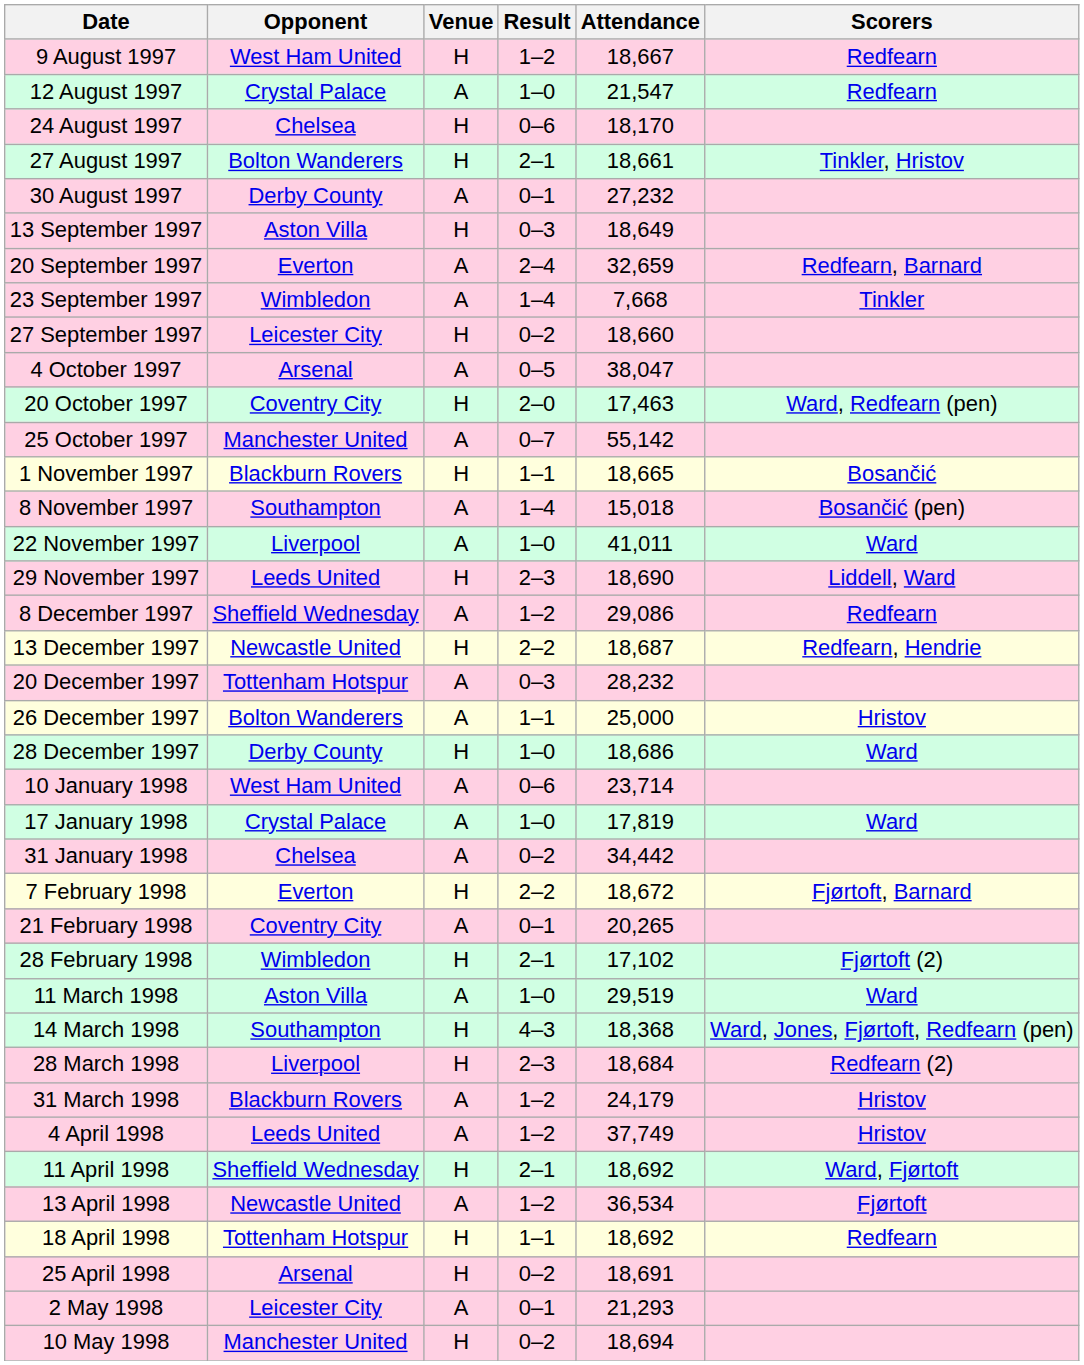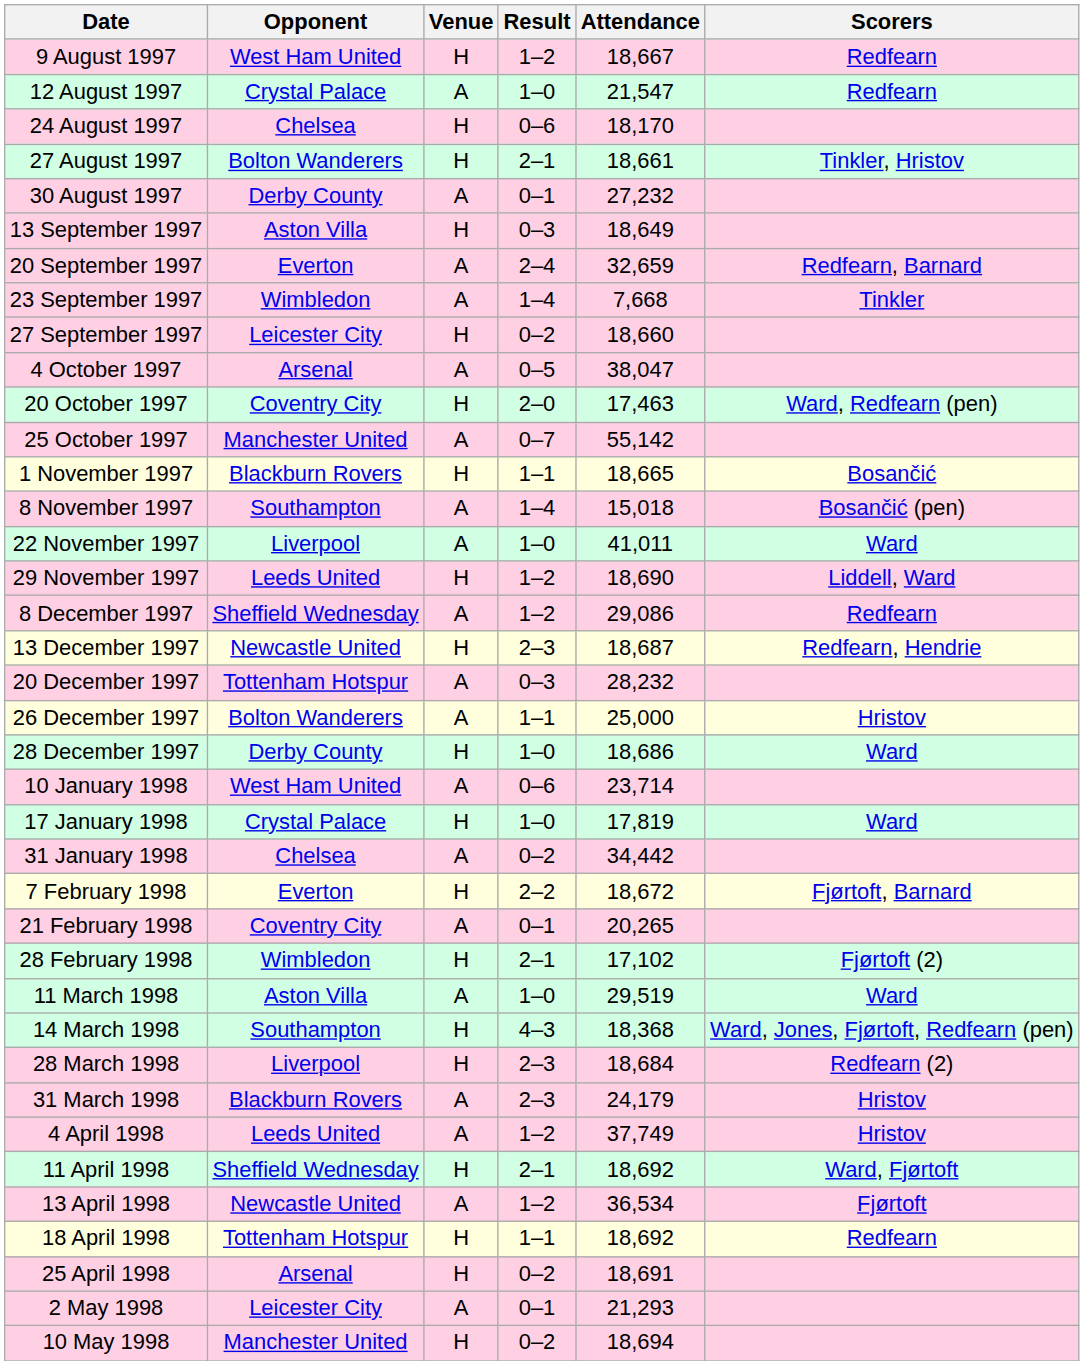 <table class="wikitable sortable" style="font-size:100%; text-align:center">
 <tr>
 <th>Date</th>
 <th>Opponent</th>
 <th>Venue</th>
 <th>Result</th>
 <th>Attendance</th>
 <th>Scorers</th>
 </tr>
 <tr style="background-color: #ffd0e3;">
 <td>9 August 1997</td>
 <td><a href='#'>West Ham United</a></td>
 <td>H</td>
 <td>1–2</td>
 <td>18,667</td>
 <td><a href='#'>Redfearn</a></td>
 </tr>
 <tr style="background-color: #d0ffe3;">
 <td>12 August 1997</td>
 <td><a href='#'>Crystal Palace</a></td>
 <td>A</td>
 <td>1–0</td>
 <td>21,547</td>
 <td><a href='#'>Redfearn</a></td>
 </tr>
 <tr style="background-color: #ffd0e3;">
 <td>24 August 1997</td>
 <td><a href='#'>Chelsea</a></td>
 <td>H</td>
 <td>0–6</td>
 <td>18,170</td>
 <td></td>
 </tr>
 <tr style="background-color: #d0ffe3;">
 <td>27 August 1997</td>
 <td><a href='#'>Bolton Wanderers</a></td>
 <td>H</td>
 <td>2–1</td>
 <td>18,661</td>
 <td><a href='#'>Tinkler</a>, <a href='#'>Hristov</a></td>
 </tr>
 <tr style="background-color: #ffd0e3;">
 <td>30 August 1997</td>
 <td><a href='#'>Derby County</a></td>
 <td>A</td>
 <td>0–1</td>
 <td>27,232</td>
 <td></td>
 </tr>
 <tr style="background-color: #ffd0e3;">
 <td>13 September 1997</td>
 <td><a href='#'>Aston Villa</a></td>
 <td>H</td>
 <td>0–3</td>
 <td>18,649</td>
 <td></td>
 </tr>
 <tr style="background-color: #ffd0e3;">
 <td>20 September 1997</td>
 <td><a href='#'>Everton</a></td>
 <td>A</td>
 <td>2–4</td>
 <td>32,659</td>
 <td><a href='#'>Redfearn</a>, <a href='#'>Barnard</a></td>
 </tr>
 <tr style="background-color: #ffd0e3;">
 <td>23 September 1997</td>
 <td><a href='#'>Wimbledon</a></td>
 <td>A</td>
 <td>1–4</td>
 <td>7,668</td>
 <td><a href='#'>Tinkler</a></td>
 </tr>
 <tr style="background-color: #ffd0e3;">
 <td>27 September 1997</td>
 <td><a href='#'>Leicester City</a></td>
 <td>H</td>
 <td>0–2</td>
 <td>18,660</td>
 <td></td>
 </tr>
 <tr style="background-color: #ffd0e3;">
 <td>4 October 1997</td>
 <td><a href='#'>Arsenal</a></td>
 <td>A</td>
 <td>0–5</td>
 <td>38,047</td>
 <td></td>
 </tr>
 <tr style="background-color: #d0ffe3;">
 <td>20 October 1997</td>
 <td><a href='#'>Coventry City</a></td>
 <td>H</td>
 <td>2–0</td>
 <td>17,463</td>
 <td><a href='#'>Ward</a>, <a href='#'>Redfearn</a> (pen)</td>
 </tr>
 <tr style="background-color: #ffd0e3;">
 <td>25 October 1997</td>
 <td><a href='#'>Manchester United</a></td>
 <td>A</td>
 <td>0–7</td>
 <td>55,142</td>
 <td></td>
 </tr>
 <tr style="background-color: #ffffdd;">
 <td>1 November 1997</td>
 <td><a href='#'>Blackburn Rovers</a></td>
 <td>H</td>
 <td>1–1</td>
 <td>18,665</td>
 <td><a href='#'>Bosančić</a></td>
 </tr>
 <tr style="background-color: #ffd0e3;">
 <td>8 November 1997</td>
 <td><a href='#'>Southampton</a></td>
 <td>A</td>
 <td>1–4</td>
 <td>15,018</td>
 <td><a href='#'>Bosančić</a> (pen)</td>
 </tr>
 <tr style="background-color: #d0ffe3;">
 <td>22 November 1997</td>
 <td><a href='#'>Liverpool</a></td>
 <td>A</td>
 <td>1–0</td>
 <td>41,011</td>
 <td><a href='#'>Ward</a></td>
 </tr>
 <tr style="background-color: #ffd0e3;">
 <td>29 November 1997</td>
 <td><a href='#'>Leeds United</a></td>
 <td>H</td>
-<td>2–3</td>
+<td>1–2</td>
 <td>18,690</td>
 <td><a href='#'>Liddell</a>, <a href='#'>Ward</a></td>
 </tr>
 <tr style="background-color: #ffd0e3;">
 <td>8 December 1997</td>
 <td><a href='#'>Sheffield Wednesday</a></td>
 <td>A</td>
 <td>1–2</td>
 <td>29,086</td>
 <td><a href='#'>Redfearn</a></td>
 </tr>
 <tr style="background-color: #ffffdd;">
 <td>13 December 1997</td>
 <td><a href='#'>Newcastle United</a></td>
 <td>H</td>
-<td>2–2</td>
+<td>2–3</td>
 <td>18,687</td>
 <td><a href='#'>Redfearn</a>, <a href='#'>Hendrie</a></td>
 </tr>
 <tr style="background-color: #ffd0e3;">
 <td>20 December 1997</td>
 <td><a href='#'>Tottenham Hotspur</a></td>
 <td>A</td>
 <td>0–3</td>
 <td>28,232</td>
 <td></td>
 </tr>
 <tr style="background-color: #ffffdd;">
 <td>26 December 1997</td>
 <td><a href='#'>Bolton Wanderers</a></td>
 <td>A</td>
 <td>1–1</td>
 <td>25,000</td>
 <td><a href='#'>Hristov</a></td>
 </tr>
 <tr style="background-color: #d0ffe3;">
 <td>28 December 1997</td>
 <td><a href='#'>Derby County</a></td>
 <td>H</td>
 <td>1–0</td>
 <td>18,686</td>
 <td><a href='#'>Ward</a></td>
 </tr>
 <tr style="background-color: #ffd0e3;">
 <td>10 January 1998</td>
 <td><a href='#'>West Ham United</a></td>
 <td>A</td>
 <td>0–6</td>
 <td>23,714</td>
 <td></td>
 </tr>
 <tr style="background-color: #d0ffe3;">
 <td>17 January 1998</td>
 <td><a href='#'>Crystal Palace</a></td>
-<td>A</td>
+<td>H</td>
 <td>1–0</td>
 <td>17,819</td>
 <td><a href='#'>Ward</a></td>
 </tr>
 <tr style="background-color: #ffd0e3;">
 <td>31 January 1998</td>
 <td><a href='#'>Chelsea</a></td>
 <td>A</td>
 <td>0–2</td>
 <td>34,442</td>
 <td></td>
 </tr>
 <tr style="background-color: #ffffdd;">
 <td>7 February 1998</td>
 <td><a href='#'>Everton</a></td>
 <td>H</td>
 <td>2–2</td>
 <td>18,672</td>
 <td><a href='#'>Fjørtoft</a>, <a href='#'>Barnard</a></td>
 </tr>
 <tr style="background-color: #ffd0e3;">
 <td>21 February 1998</td>
 <td><a href='#'>Coventry City</a></td>
 <td>A</td>
 <td>0–1</td>
 <td>20,265</td>
 <td></td>
 </tr>
 <tr style="background-color: #d0ffe3;">
 <td>28 February 1998</td>
 <td><a href='#'>Wimbledon</a></td>
 <td>H</td>
 <td>2–1</td>
 <td>17,102</td>
 <td><a href='#'>Fjørtoft</a> (2)</td>
 </tr>
 <tr style="background-color: #d0ffe3;">
 <td>11 March 1998</td>
 <td><a href='#'>Aston Villa</a></td>
 <td>A</td>
 <td>1–0</td>
 <td>29,519</td>
 <td><a href='#'>Ward</a></td>
 </tr>
 <tr style="background-color: #d0ffe3;">
 <td>14 March 1998</td>
 <td><a href='#'>Southampton</a></td>
 <td>H</td>
 <td>4–3</td>
 <td>18,368</td>
 <td><a href='#'>Ward</a>, <a href='#'>Jones</a>, <a href='#'>Fjørtoft</a>, <a href='#'>Redfearn</a> (pen)</td>
 </tr>
 <tr style="background-color: #ffd0e3;">
 <td>28 March 1998</td>
 <td><a href='#'>Liverpool</a></td>
 <td>H</td>
 <td>2–3</td>
 <td>18,684</td>
 <td><a href='#'>Redfearn</a> (2)</td>
 </tr>
 <tr style="background-color: #ffd0e3;">
 <td>31 March 1998</td>
 <td><a href='#'>Blackburn Rovers</a></td>
 <td>A</td>
-<td>1–2</td>
+<td>2–3</td>
 <td>24,179</td>
 <td><a href='#'>Hristov</a></td>
 </tr>
 <tr style="background-color: #ffd0e3;">
 <td>4 April 1998</td>
 <td><a href='#'>Leeds United</a></td>
 <td>A</td>
 <td>1–2</td>
 <td>37,749</td>
 <td><a href='#'>Hristov</a></td>
 </tr>
 <tr style="background-color: #d0ffe3;">
 <td>11 April 1998</td>
 <td><a href='#'>Sheffield Wednesday</a></td>
 <td>H</td>
 <td>2–1</td>
 <td>18,692</td>
 <td><a href='#'>Ward</a>, <a href='#'>Fjørtoft</a></td>
 </tr>
 <tr style="background-color: #ffd0e3;">
 <td>13 April 1998</td>
 <td><a href='#'>Newcastle United</a></td>
 <td>A</td>
 <td>1–2</td>
 <td>36,534</td>
 <td><a href='#'>Fjørtoft</a></td>
 </tr>
 <tr style="background-color: #ffffdd;">
 <td>18 April 1998</td>
 <td><a href='#'>Tottenham Hotspur</a></td>
 <td>H</td>
 <td>1–1</td>
 <td>18,692</td>
 <td><a href='#'>Redfearn</a></td>
 </tr>
 <tr style="background-color: #ffd0e3;">
 <td>25 April 1998</td>
 <td><a href='#'>Arsenal</a></td>
 <td>H</td>
 <td>0–2</td>
 <td>18,691</td>
 <td></td>
 </tr>
 <tr style="background-color: #ffd0e3;">
 <td>2 May 1998</td>
 <td><a href='#'>Leicester City</a></td>
 <td>A</td>
 <td>0–1</td>
 <td>21,293</td>
 <td></td>
 </tr>
 <tr style="background-color: #ffd0e3;">
 <td>10 May 1998</td>
 <td><a href='#'>Manchester United</a></td>
 <td>H</td>
 <td>0–2</td>
 <td>18,694</td>
 <td></td>
 </tr>
 </table>
